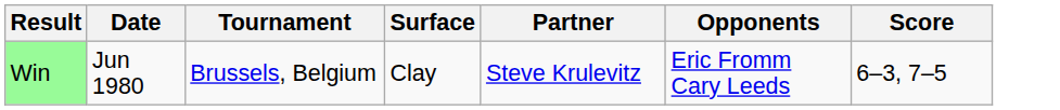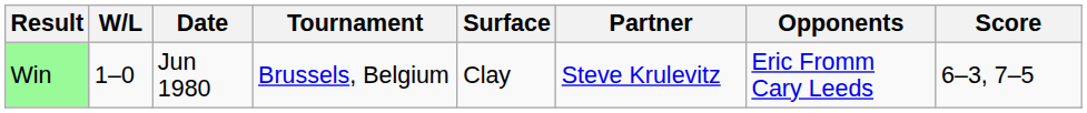 <table class="sortable wikitable">
 <tr>
 <th style="width:40px">Result</th>
+<th style="width:35px" class="unsortable">W/L</th>
 <th style="width:60px">Date</th>
 <th style="width:130px">Tournament</th>
 <th style="width:50px">Surface</th>
 <th style="width:120px">Partner</th>
 <th style="width:120px">Opponents</th>
 <th style="width:90px" class="unsortable">Score</th>
 </tr>
 <tr>
 <td style="background:#98fb98;">Win</td>
+<td>1–0</td>
 <td>Jun 1980</td>
 <td><a href='#'>Brussels</a>, Belgium</td>
 <td>Clay</td>
 <td> <a href='#'>Steve Krulevitz</a></td>
 <td> <a href='#'>Eric Fromm</a><br> <a href='#'>Cary Leeds</a></td>
 <td>6–3, 7–5</td>
 </tr>
 </table>
